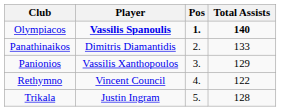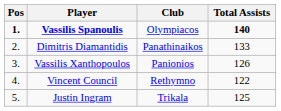 <table class="wikitable" style="text-align: center;" width="65%">
 <tr>
+<th>Pos</th>
+<th>Player</th>
 <th>Club</th>
-<th>Player</th>
-<th>Pos</th>
 <th>Total Assists</th>
 </tr>
 <tr>
+<td align="center"><strong>1.</strong></td>
+<td> <strong><a href='#'>Vassilis Spanoulis</a></strong></td>
 <td><a href='#'>Olympiacos</a></td>
-<td> <strong><a href='#'>Vassilis Spanoulis</a></strong></td>
-<td align="center"><strong>1.</strong></td>
 <td align="center"><strong>140</strong></td>
 </tr>
 <tr>
+<td align="center">2.</td>
+<td> <a href='#'>Dimitris Diamantidis</a></td>
 <td><a href='#'>Panathinaikos</a></td>
-<td> <a href='#'>Dimitris Diamantidis</a></td>
-<td align="center">2.</td>
 <td align="center">133</td>
 </tr>
 <tr>
+<td align="center">3.</td>
+<td> <a href='#'>Vassilis Xanthopoulos</a></td>
 <td><a href='#'>Panionios</a></td>
-<td> <a href='#'>Vassilis Xanthopoulos</a></td>
-<td align="center">3.</td>
-<td align="center">129</td>
+<td align="center">126</td>
 </tr>
 <tr>
+<td align="center">4.</td>
+<td> <a href='#'>Vincent Council</a></td>
 <td><a href='#'>Rethymno</a></td>
-<td> <a href='#'>Vincent Council</a></td>
-<td align="center">4.</td>
 <td align="center">122</td>
 </tr>
 <tr>
+<td align="center">5.</td>
+<td> <a href='#'>Justin Ingram</a></td>
 <td><a href='#'>Trikala</a></td>
-<td> <a href='#'>Justin Ingram</a></td>
-<td align="center">5.</td>
-<td align="center">128</td>
+<td align="center">125</td>
 </tr>
 </table>
